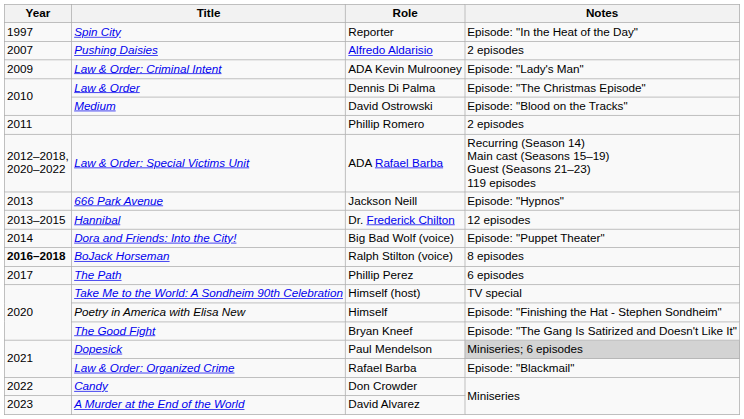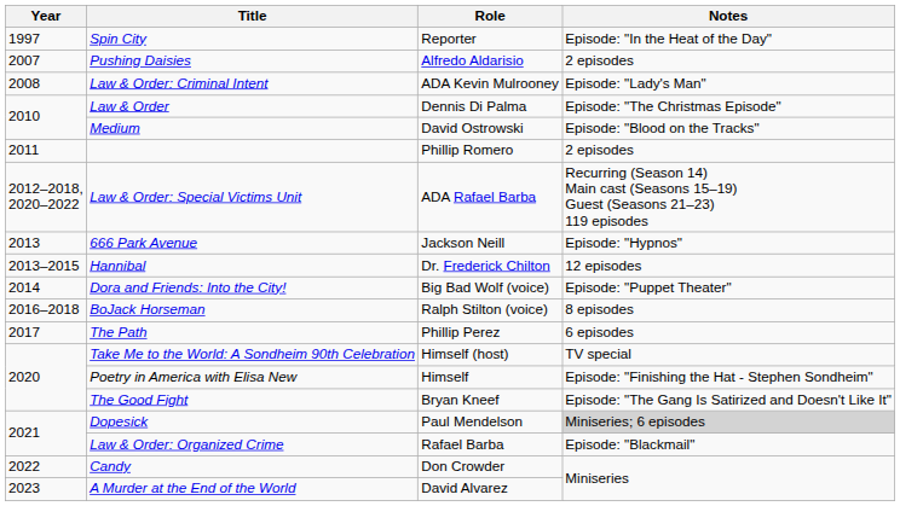 <table class="wikitable sortable">
 <tr>
 <th>Year</th>
 <th>Title</th>
 <th>Role</th>
 <th class="unsortable">Notes</th>
 </tr>
 <tr>
 <td>1997</td>
 <td><em><a href='#'>Spin City</a></em></td>
 <td>Reporter</td>
 <td>Episode: "In the Heat of the Day"</td>
 </tr>
 <tr>
 <td>2007</td>
 <td><em><a href='#'>Pushing Daisies</a></em></td>
 <td><a href='#'>Alfredo Aldarisio</a></td>
 <td>2 episodes</td>
 </tr>
 <tr>
-<td>2009</td>
+<td>2008</td>
 <td><em><a href='#'>Law & Order: Criminal Intent</a></em></td>
 <td>ADA Kevin Mulrooney</td>
 <td>Episode: "Lady's Man"</td>
 </tr>
 <tr>
 <td rowspan=2>2010</td>
 <td><em><a href='#'>Law & Order</a></em></td>
 <td>Dennis Di Palma</td>
 <td>Episode: "The Christmas Episode"</td>
 </tr>
 <tr>
 <td><em><a href='#'>Medium</a></em></td>
 <td>David Ostrowski</td>
 <td>Episode: "Blood on the Tracks"</td>
 </tr>
 <tr>
 <td>2011</td>
 <td><em></em></td>
 <td>Phillip Romero</td>
 <td>2 episodes</td>
 </tr>
 <tr>
 <td>2012–2018,<br>2020–2022</td>
 <td><em><a href='#'>Law & Order: Special Victims Unit</a></em></td>
 <td>ADA <a href='#'>Rafael Barba</a></td>
 <td>Recurring (Season 14)<br>Main cast (Seasons 15–19)<br>Guest (Seasons 21–23)<br>119 episodes</td>
 </tr>
 <tr>
 <td>2013</td>
 <td><em><a href='#'>666 Park Avenue</a></em></td>
 <td>Jackson Neill</td>
 <td>Episode: "Hypnos"</td>
 </tr>
 <tr>
 <td>2013–2015</td>
 <td><em><a href='#'>Hannibal</a></em></td>
 <td>Dr. <a href='#'>Frederick Chilton</a></td>
 <td>12 episodes</td>
 </tr>
 <tr>
 <td>2014</td>
 <td><em><a href='#'>Dora and Friends: Into the City!</a></em></td>
 <td>Big Bad Wolf (voice)</td>
 <td>Episode: "Puppet Theater"</td>
 </tr>
 <tr>
-<td><strong>2016–2018</strong></td>
+<td>2016–2018</td>
 <td><em><a href='#'>BoJack Horseman</a></em></td>
 <td>Ralph Stilton (voice)</td>
 <td>8 episodes</td>
 </tr>
 <tr>
 <td>2017</td>
 <td><em><a href='#'>The Path</a></em></td>
 <td>Phillip Perez</td>
 <td>6 episodes</td>
 </tr>
 <tr>
 <td rowspan=3>2020</td>
 <td><em><a href='#'>Take Me to the World: A Sondheim 90th Celebration</a></em></td>
 <td>Himself (host)</td>
 <td>TV special</td>
 </tr>
 <tr>
 <td><em>Poetry in America with Elisa New</em></td>
 <td>Himself</td>
 <td>Episode: "Finishing the Hat - Stephen Sondheim"</td>
 </tr>
 <tr>
 <td><em><a href='#'>The Good Fight</a></em></td>
 <td>Bryan Kneef</td>
 <td>Episode: "The Gang Is Satirized and Doesn't Like It"</td>
 </tr>
 <tr>
 <td rowspan=2>2021</td>
 <td><em><a href='#'>Dopesick</a></em></td>
 <td>Paul Mendelson</td>
 <td style="background: lightgrey;">Miniseries; 6 episodes</td>
 </tr>
 <tr>
 <td><em><a href='#'>Law & Order: Organized Crime</a></em></td>
 <td>Rafael Barba</td>
 <td>Episode: "Blackmail"</td>
 </tr>
 <tr>
 <td>2022</td>
 <td><em><a href='#'>Candy</a></em></td>
 <td>Don Crowder</td>
 <td rowspan="2">Miniseries</td>
 </tr>
 <tr>
 <td>2023</td>
 <td><em><a href='#'>A Murder at the End of the World</a></em></td>
 <td>David Alvarez</td>
 </tr>
 </table>
